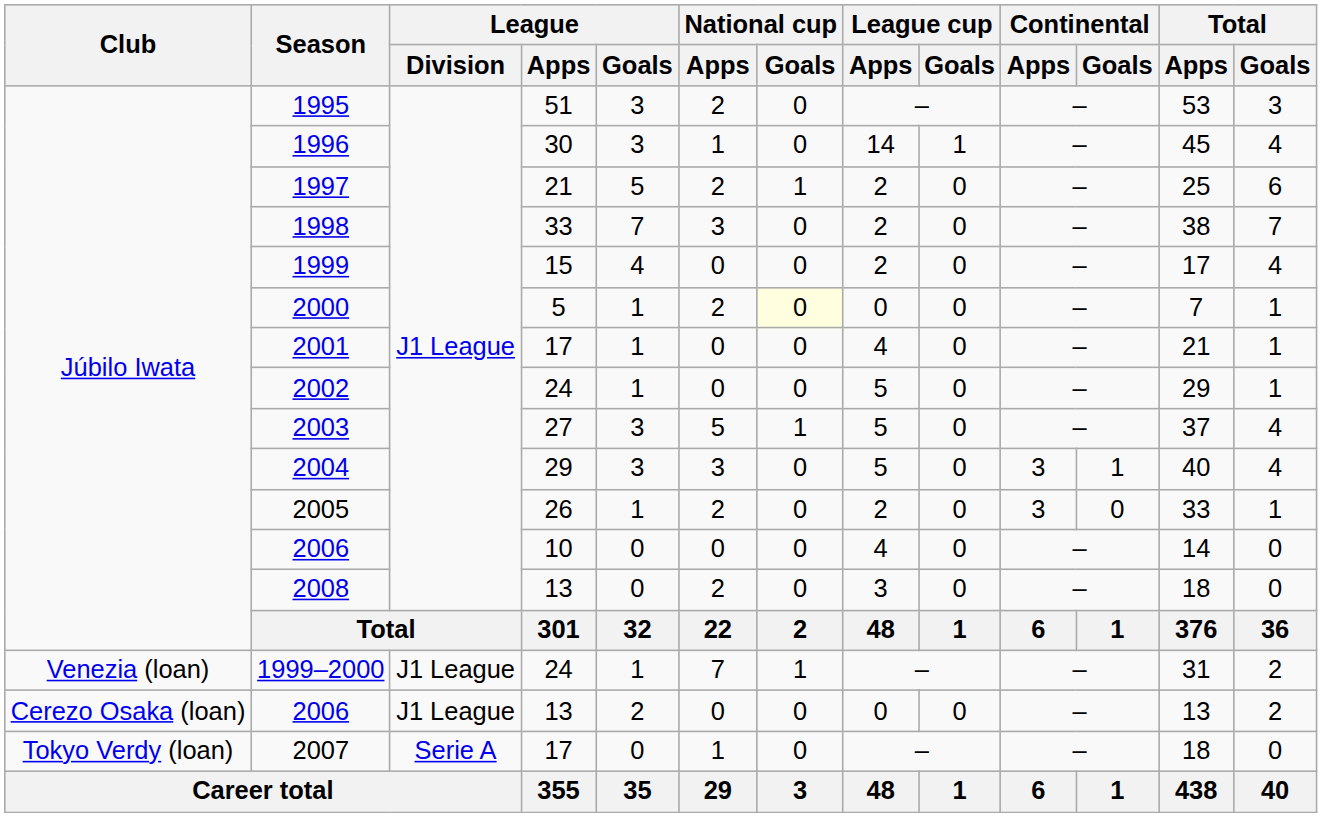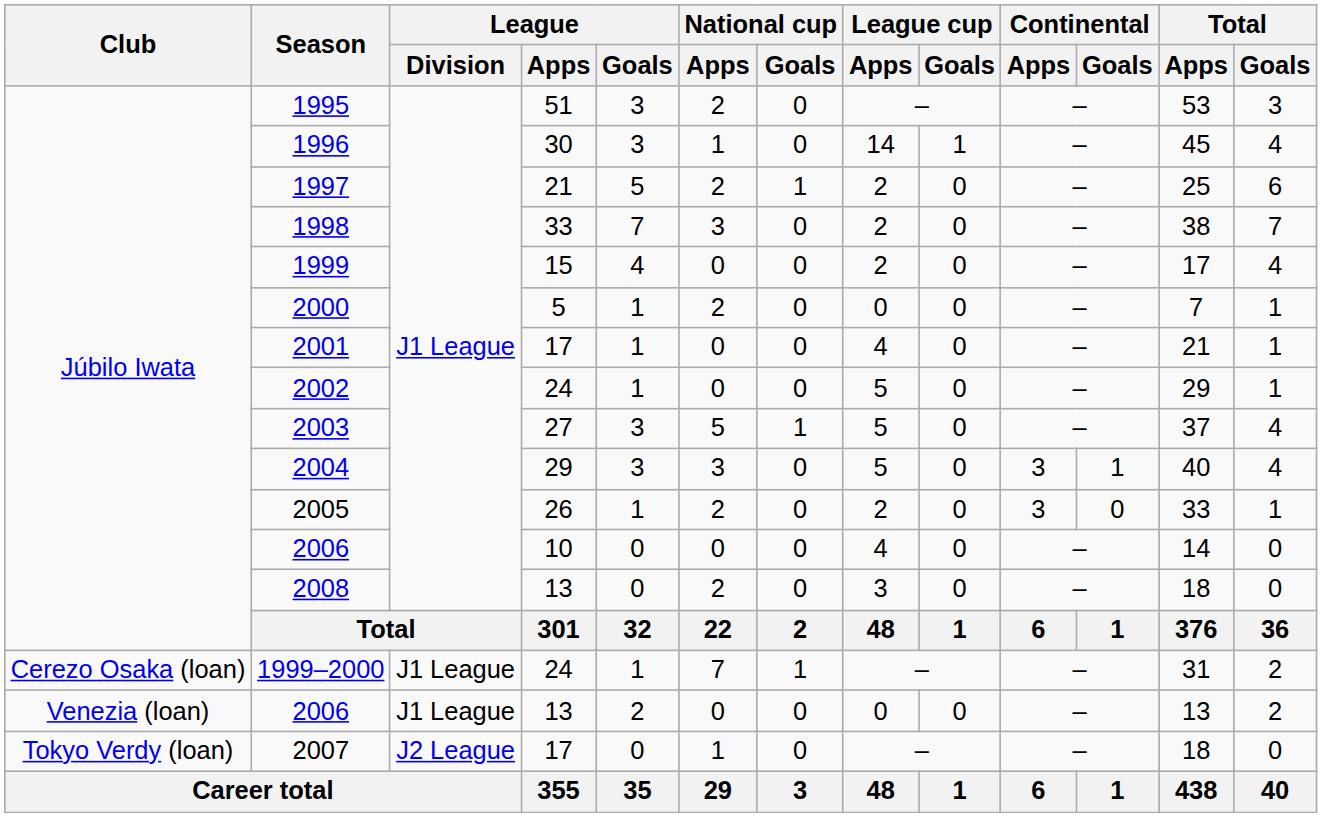 <table class="wikitable" style="text-align:center">
 <tr>
 <th rowspan="2">Club</th>
 <th rowspan="2">Season</th>
 <th colspan="3">League</th>
 <th colspan="2">National cup</th>
 <th colspan="2">League cup</th>
 <th colspan="2">Continental</th>
 <th colspan="2">Total</th>
 </tr>
 <tr>
 <th>Division</th>
 <th>Apps</th>
 <th>Goals</th>
 <th>Apps</th>
 <th>Goals</th>
 <th>Apps</th>
 <th>Goals</th>
 <th>Apps</th>
 <th>Goals</th>
 <th>Apps</th>
 <th>Goals</th>
 </tr>
 <tr>
 <td rowspan="14"><a href='#'>Júbilo Iwata</a></td>
 <td><a href='#'>1995</a></td>
 <td rowspan="13"><a href='#'>J1 League</a></td>
 <td>51</td>
 <td>3</td>
 <td>2</td>
 <td>0</td>
 <td colspan="2">–</td>
 <td colspan="2">–</td>
 <td>53</td>
 <td>3</td>
 </tr>
 <tr>
 <td><a href='#'>1996</a></td>
 <td>30</td>
 <td>3</td>
 <td>1</td>
 <td>0</td>
 <td>14</td>
 <td>1</td>
 <td colspan="2">–</td>
 <td>45</td>
 <td>4</td>
 </tr>
 <tr>
 <td><a href='#'>1997</a></td>
 <td>21</td>
 <td>5</td>
 <td>2</td>
 <td>1</td>
 <td>2</td>
 <td>0</td>
 <td colspan="2">–</td>
 <td>25</td>
 <td>6</td>
 </tr>
 <tr>
 <td><a href='#'>1998</a></td>
 <td>33</td>
 <td>7</td>
 <td>3</td>
 <td>0</td>
 <td>2</td>
 <td>0</td>
 <td colspan="2">–</td>
 <td>38</td>
 <td>7</td>
 </tr>
 <tr>
 <td><a href='#'>1999</a></td>
 <td>15</td>
 <td>4</td>
 <td>0</td>
 <td>0</td>
 <td>2</td>
 <td>0</td>
 <td colspan="2">–</td>
 <td>17</td>
 <td>4</td>
 </tr>
 <tr>
 <td><a href='#'>2000</a></td>
 <td>5</td>
 <td>1</td>
 <td>2</td>
-<td style="background: lightyellow;">0</td>
+<td>0</td>
 <td>0</td>
 <td>0</td>
 <td colspan="2">–</td>
 <td>7</td>
 <td>1</td>
 </tr>
 <tr>
 <td><a href='#'>2001</a></td>
 <td>17</td>
 <td>1</td>
 <td>0</td>
 <td>0</td>
 <td>4</td>
 <td>0</td>
 <td colspan="2">–</td>
 <td>21</td>
 <td>1</td>
 </tr>
 <tr>
 <td><a href='#'>2002</a></td>
 <td>24</td>
 <td>1</td>
 <td>0</td>
 <td>0</td>
 <td>5</td>
 <td>0</td>
 <td colspan="2">–</td>
 <td>29</td>
 <td>1</td>
 </tr>
 <tr>
 <td><a href='#'>2003</a></td>
 <td>27</td>
 <td>3</td>
 <td>5</td>
 <td>1</td>
 <td>5</td>
 <td>0</td>
 <td colspan="2">–</td>
 <td>37</td>
 <td>4</td>
 </tr>
 <tr>
 <td><a href='#'>2004</a></td>
 <td>29</td>
 <td>3</td>
 <td>3</td>
 <td>0</td>
 <td>5</td>
 <td>0</td>
 <td>3</td>
 <td>1</td>
 <td>40</td>
 <td>4</td>
 </tr>
 <tr>
 <td>2005</td>
 <td>26</td>
 <td>1</td>
 <td>2</td>
 <td>0</td>
 <td>2</td>
 <td>0</td>
 <td>3</td>
 <td>0</td>
 <td>33</td>
 <td>1</td>
 </tr>
 <tr>
 <td><a href='#'>2006</a></td>
 <td>10</td>
 <td>0</td>
 <td>0</td>
 <td>0</td>
 <td>4</td>
 <td>0</td>
 <td colspan="2">–</td>
 <td>14</td>
 <td>0</td>
 </tr>
 <tr>
 <td><a href='#'>2008</a></td>
 <td>13</td>
 <td>0</td>
 <td>2</td>
 <td>0</td>
 <td>3</td>
 <td>0</td>
 <td colspan="2">–</td>
 <td>18</td>
 <td>0</td>
 </tr>
 <tr>
 <th colspan="2">Total</th>
 <th>301</th>
 <th>32</th>
 <th>22</th>
 <th>2</th>
 <th>48</th>
 <th>1</th>
 <th>6</th>
 <th>1</th>
 <th>376</th>
 <th>36</th>
 </tr>
 <tr>
-<td><a href='#'>Venezia</a> (loan)</td>
+<td><a href='#'>Cerezo Osaka</a> (loan)</td>
 <td><a href='#'>1999–2000</a></td>
 <td>J1 League</td>
 <td>24</td>
 <td>1</td>
 <td>7</td>
 <td>1</td>
 <td colspan="2">–</td>
 <td colspan="2">–</td>
 <td>31</td>
 <td>2</td>
 </tr>
 <tr>
-<td><a href='#'>Cerezo Osaka</a> (loan)</td>
+<td><a href='#'>Venezia</a> (loan)</td>
 <td><a href='#'>2006</a></td>
 <td>J1 League</td>
 <td>13</td>
 <td>2</td>
 <td>0</td>
 <td>0</td>
 <td>0</td>
 <td>0</td>
 <td colspan="2">–</td>
 <td>13</td>
 <td>2</td>
 </tr>
 <tr>
 <td><a href='#'>Tokyo Verdy</a> (loan)</td>
 <td>2007</td>
-<td><a href='#'>Serie A</a></td>
+<td><a href='#'>J2 League</a></td>
 <td>17</td>
 <td>0</td>
 <td>1</td>
 <td>0</td>
 <td colspan="2">–</td>
 <td colspan="2">–</td>
 <td>18</td>
 <td>0</td>
 </tr>
 <tr>
 <th colspan="3">Career total</th>
 <th>355</th>
 <th>35</th>
 <th>29</th>
 <th>3</th>
 <th>48</th>
 <th>1</th>
 <th>6</th>
 <th>1</th>
 <th>438</th>
 <th>40</th>
 </tr>
 </table>
